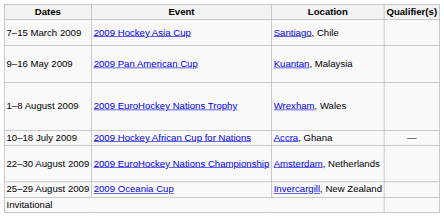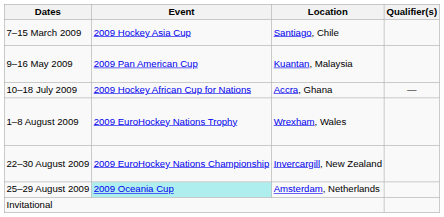 <table class=wikitable>
 <tr>
 <th>Dates</th>
 <th>Event</th>
 <th>Location</th>
 <th>Qualifier(s)</th>
 </tr>
 <tr>
 <td>7–15 March 2009</td>
 <td><a href='#'>2009 Hockey Asia Cup</a></td>
 <td><a href='#'>Santiago</a>, Chile</td>
 <td><br><br></td>
 </tr>
 <tr>
 <td>9–16 May 2009</td>
 <td><a href='#'>2009 Pan American Cup</a></td>
 <td><a href='#'>Kuantan</a>, Malaysia</td>
 <td><br><br><br></td>
 </tr>
 <tr>
+<td>10–18 July 2009</td>
+<td><a href='#'>2009 Hockey African Cup for Nations</a></td>
+<td><a href='#'>Accra</a>, Ghana</td>
+<td align=center>—</td>
+</tr>
+<tr>
 <td>1–8 August 2009</td>
 <td><a href='#'>2009 EuroHockey Nations Trophy</a></td>
 <td><a href='#'>Wrexham</a>, Wales</td>
 <td><br><br><br><br></td>
 </tr>
 <tr>
-<td>10–18 July 2009</td>
-<td><a href='#'>2009 Hockey African Cup for Nations</a></td>
-<td><a href='#'>Accra</a>, Ghana</td>
-<td align=center>—</td>
-</tr>
-<tr>
 <td>22–30 August 2009</td>
 <td><a href='#'>2009 EuroHockey Nations Championship</a></td>
-<td><a href='#'>Amsterdam</a>, Netherlands</td>
+<td><a href='#'>Invercargill</a>, New Zealand</td>
 <td><br><br><br></td>
 </tr>
 <tr>
 <td>25–29 August 2009</td>
-<td><a href='#'>2009 Oceania Cup</a></td>
-<td><a href='#'>Invercargill</a>, New Zealand</td>
+<td style="background: paleturquoise;"><a href='#'>2009 Oceania Cup</a></td>
+<td><a href='#'>Amsterdam</a>, Netherlands</td>
 <td></td>
 </tr>
 <tr>
 <td colspan=3>Invitational</td>
 <td></td>
 </tr>
 </table>
